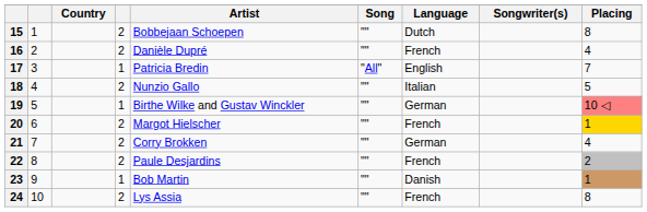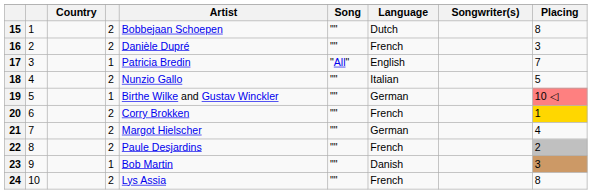 <table class="wikitable plainrowheaders" style="width:100%">
 <tr>
 </tr>
 <tr>
 <th scope="col"></th>
 <th scope="col"></th>
 <th scope="col">Country</th>
 <th scope="col"></th>
 <th scope="col">Artist</th>
 <th scope="col">Song</th>
 <th scope="col">Language</th>
 <th scope="col">Songwriter(s)</th>
 <th scope="col">Placing</th>
 </tr>
 <tr>
 <th scope="row">15</th>
 <td>1</td>
 <td></td>
 <td>2</td>
 <td><a href='#'>Bobbejaan Schoepen</a></td>
 <td>""</td>
 <td>Dutch</td>
 <td></td>
 <td>8</td>
 </tr>
 <tr>
 <th scope="row">16</th>
 <td>2</td>
 <td></td>
 <td>2</td>
 <td><a href='#'>Danièle Dupré</a></td>
 <td>""</td>
 <td>French</td>
 <td></td>
-<td>4</td>
+<td>3</td>
 </tr>
 <tr>
 <th scope="row">17</th>
 <td>3</td>
 <td></td>
 <td>1</td>
 <td><a href='#'>Patricia Bredin</a></td>
 <td>"<a href='#'>All</a>"</td>
 <td>English</td>
 <td></td>
 <td>7</td>
 </tr>
 <tr>
 <th scope="row">18</th>
 <td>4</td>
 <td></td>
 <td>2</td>
 <td><a href='#'>Nunzio Gallo</a></td>
 <td>""</td>
 <td>Italian</td>
 <td></td>
 <td>5</td>
 </tr>
 <tr>
 <th scope="row">19</th>
 <td>5</td>
 <td></td>
 <td>1</td>
 <td><a href='#'>Birthe Wilke</a> and <a href='#'>Gustav Winckler</a></td>
 <td>""</td>
 <td>German</td>
 <td></td>
 <td bgcolor="#FE8080">10 ◁</td>
 </tr>
 <tr>
 <th scope="row">20</th>
 <td>6</td>
 <td></td>
 <td>2</td>
-<td><a href='#'>Margot Hielscher</a></td>
+<td><a href='#'>Corry Brokken</a></td>
 <td>""</td>
 <td>French</td>
 <td></td>
 <td bgcolor="gold">1</td>
 </tr>
 <tr>
 <th scope="row">21</th>
 <td>7</td>
 <td></td>
 <td>2</td>
-<td><a href='#'>Corry Brokken</a></td>
+<td><a href='#'>Margot Hielscher</a></td>
 <td>""</td>
 <td>German</td>
 <td></td>
 <td>4</td>
 </tr>
 <tr>
 <th scope="row">22</th>
 <td>8</td>
 <td></td>
 <td>2</td>
 <td><a href='#'>Paule Desjardins</a></td>
 <td>""</td>
 <td>French</td>
 <td></td>
 <td bgcolor="silver">2</td>
 </tr>
 <tr>
 <th scope="row">23</th>
 <td>9</td>
 <td></td>
 <td>1</td>
 <td><a href='#'>Bob Martin</a></td>
 <td>""</td>
 <td>Danish</td>
 <td></td>
-<td bgcolor="#C96">1</td>
+<td bgcolor="#C96">3</td>
 </tr>
 <tr>
 <th scope="row">24</th>
 <td>10</td>
 <td></td>
 <td>2</td>
 <td><a href='#'>Lys Assia</a></td>
 <td>""</td>
 <td>French</td>
 <td></td>
 <td>8</td>
 </tr>
 </table>
